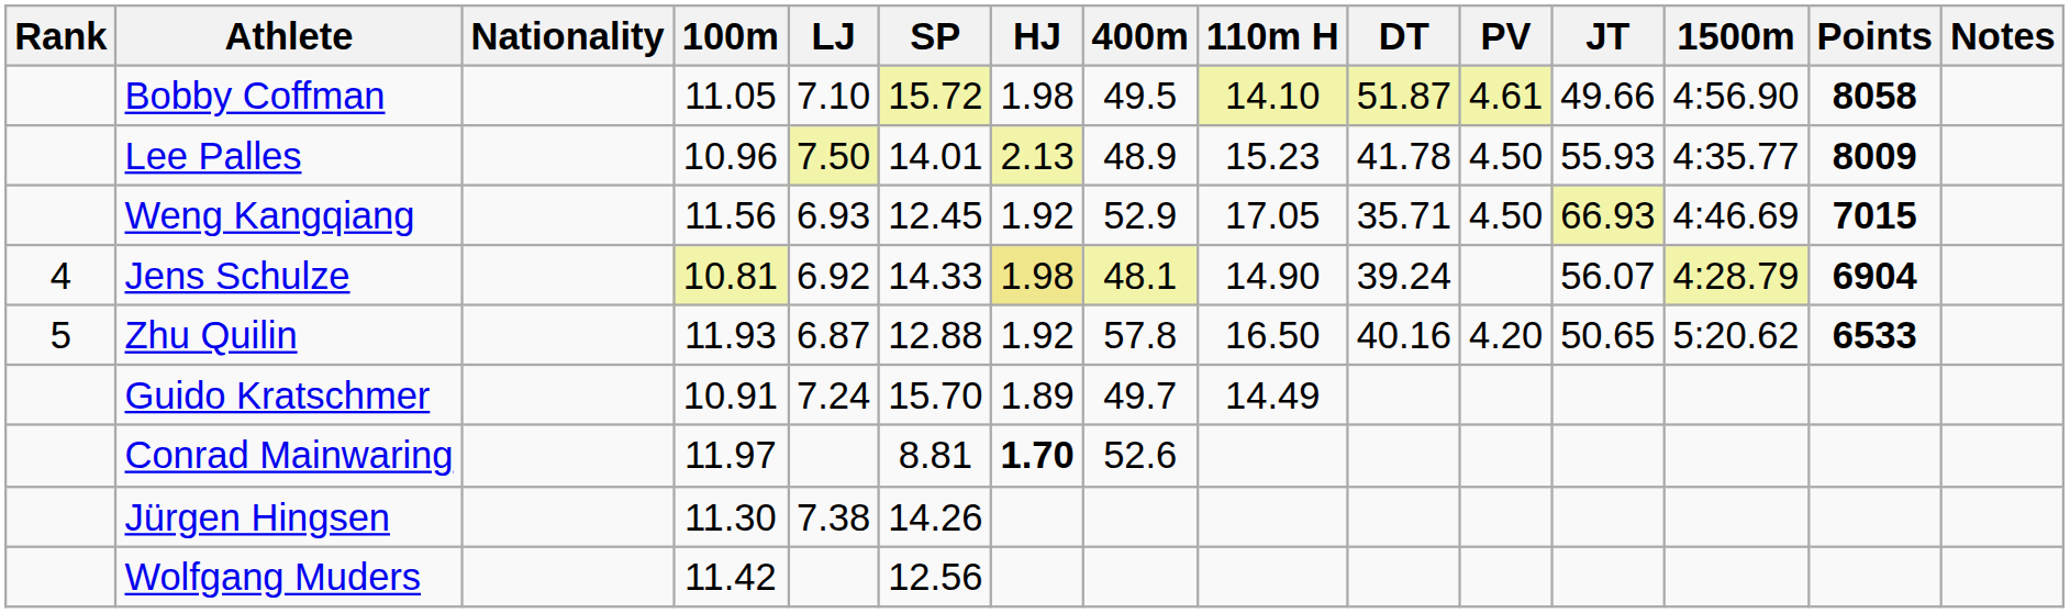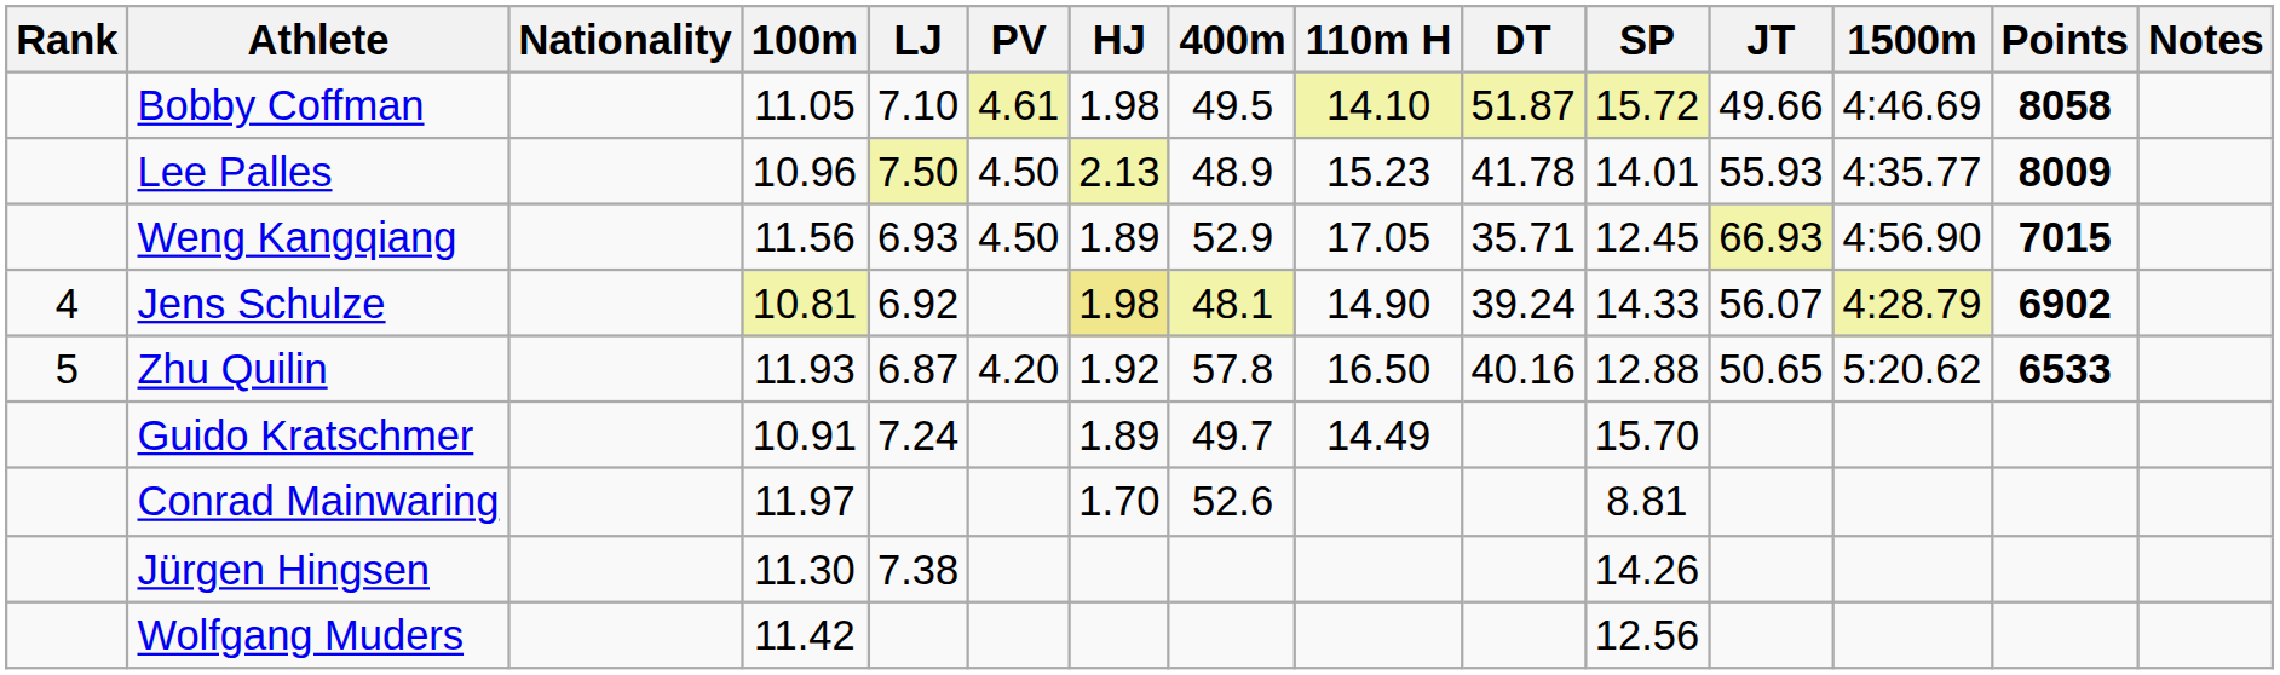 <table class="wikitable sortable" style=" text-align:center; font-size:95%">
 <tr>
 <th>Rank</th>
 <th>Athlete</th>
 <th>Nationality</th>
 <th>100m</th>
 <th>LJ</th>
-<th>SP</th>
+<th>PV</th>
 <th>HJ</th>
 <th>400m</th>
 <th>110m H</th>
 <th>DT</th>
-<th>PV</th>
+<th>SP</th>
 <th>JT</th>
 <th>1500m</th>
 <th>Points</th>
 <th>Notes</th>
 </tr>
 <tr>
 <td></td>
 <td align=left><a href='#'>Bobby Coffman</a></td>
 <td align=left></td>
 <td>11.05</td>
 <td>7.10</td>
-<td bgcolor=#F2F5A9>15.72</td>
+<td bgcolor=#F2F5A9>4.61</td>
 <td>1.98</td>
 <td>49.5</td>
 <td bgcolor=#F2F5A9>14.10</td>
 <td bgcolor=#F2F5A9>51.87</td>
-<td bgcolor=#F2F5A9>4.61</td>
+<td bgcolor=#F2F5A9>15.72</td>
 <td>49.66</td>
-<td>4:56.90</td>
+<td>4:46.69</td>
 <td><strong>8058</strong></td>
 <td></td>
 </tr>
 <tr>
 <td></td>
 <td align=left><a href='#'>Lee Palles</a></td>
 <td align=left></td>
 <td>10.96</td>
 <td bgcolor=#F2F5A9>7.50</td>
-<td>14.01</td>
+<td>4.50</td>
 <td bgcolor=#F2F5A9>2.13</td>
 <td>48.9</td>
 <td>15.23</td>
 <td>41.78</td>
-<td>4.50</td>
+<td>14.01</td>
 <td>55.93</td>
 <td>4:35.77</td>
 <td><strong>8009</strong></td>
 <td></td>
 </tr>
 <tr>
 <td></td>
 <td align=left><a href='#'>Weng Kangqiang</a></td>
 <td align=left></td>
 <td>11.56</td>
 <td>6.93</td>
-<td>12.45</td>
-<td>1.92</td>
+<td>4.50</td>
+<td>1.89</td>
 <td>52.9</td>
 <td>17.05</td>
 <td>35.71</td>
-<td>4.50</td>
+<td>12.45</td>
 <td bgcolor=#F2F5A9>66.93</td>
-<td>4:46.69</td>
+<td>4:56.90</td>
 <td><strong>7015</strong></td>
 <td></td>
 </tr>
 <tr>
 <td>4</td>
 <td align=left><a href='#'>Jens Schulze</a></td>
 <td align=left></td>
 <td bgcolor=#F2F5A9>10.81</td>
 <td>6.92</td>
-<td>14.33</td>
+<td></td>
 <td style="background: khaki;">1.98</td>
 <td bgcolor=#F2F5A9>48.1</td>
 <td>14.90</td>
 <td>39.24</td>
-<td></td>
+<td>14.33</td>
 <td>56.07</td>
 <td bgcolor=#F2F5A9>4:28.79</td>
-<td><strong>6904</strong></td>
+<td><strong>6902</strong></td>
 <td></td>
 </tr>
 <tr>
 <td>5</td>
 <td align=left><a href='#'>Zhu Quilin</a></td>
 <td align=left></td>
 <td>11.93</td>
 <td>6.87</td>
-<td>12.88</td>
+<td>4.20</td>
 <td>1.92</td>
 <td>57.8</td>
 <td>16.50</td>
 <td>40.16</td>
-<td>4.20</td>
+<td>12.88</td>
 <td>50.65</td>
 <td>5:20.62</td>
 <td><strong>6533</strong></td>
 <td></td>
 </tr>
 <tr>
 <td></td>
 <td align=left><a href='#'>Guido Kratschmer</a></td>
 <td align=left></td>
 <td>10.91</td>
 <td>7.24</td>
-<td>15.70</td>
+<td></td>
 <td>1.89</td>
 <td>49.7</td>
 <td>14.49</td>
 <td></td>
-<td></td>
+<td>15.70</td>
 <td></td>
 <td></td>
 <td><strong></strong></td>
 <td></td>
 </tr>
 <tr>
 <td></td>
 <td align=left><a href='#'>Conrad Mainwaring</a></td>
 <td align=left></td>
 <td>11.97</td>
 <td></td>
-<td>8.81</td>
-<td><strong>1.70</strong></td>
+<td></td>
+<td>1.70</td>
 <td>52.6</td>
 <td></td>
 <td></td>
-<td></td>
+<td>8.81</td>
 <td></td>
 <td></td>
 <td><strong></strong></td>
 <td></td>
 </tr>
 <tr>
 <td></td>
 <td align=left><a href='#'>Jürgen Hingsen</a></td>
 <td align=left></td>
 <td>11.30</td>
 <td>7.38</td>
-<td>14.26</td>
 <td></td>
 <td></td>
 <td></td>
 <td></td>
 <td></td>
+<td>14.26</td>
 <td></td>
 <td></td>
 <td><strong></strong></td>
 <td></td>
 </tr>
 <tr>
 <td></td>
 <td align=left><a href='#'>Wolfgang Muders</a></td>
 <td align=left></td>
 <td>11.42</td>
 <td></td>
-<td>12.56</td>
 <td></td>
 <td></td>
 <td></td>
 <td></td>
 <td></td>
+<td>12.56</td>
 <td></td>
 <td></td>
 <td><strong></strong></td>
 <td></td>
 </tr>
 </table>
